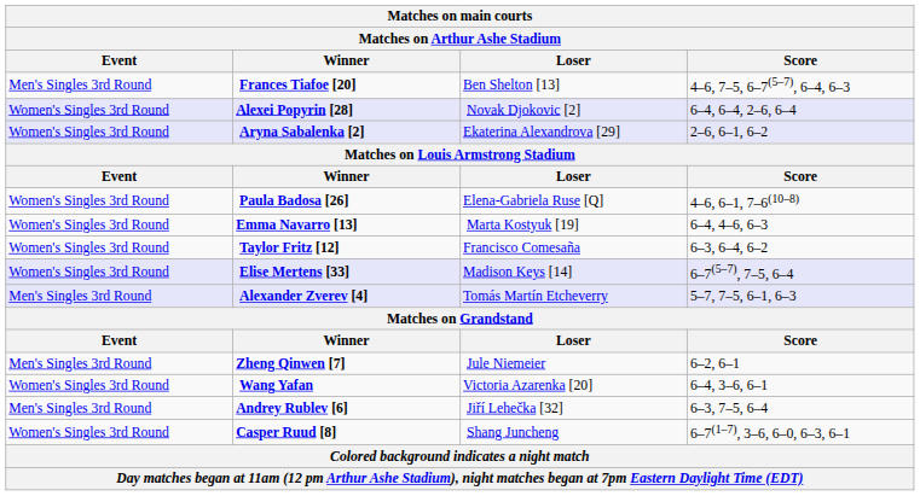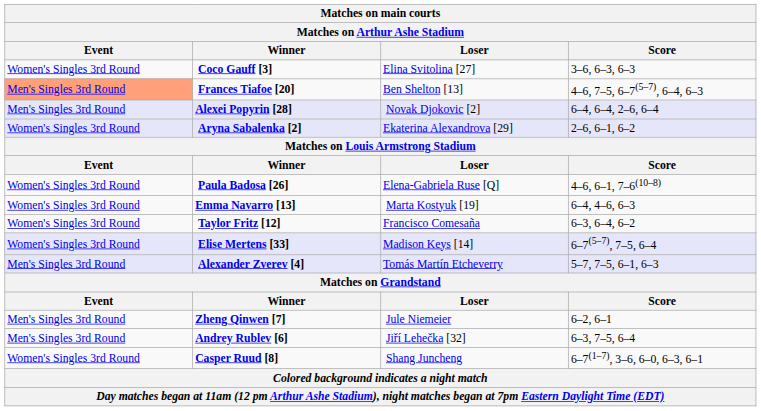 <table class="wikitable" style="margin:auto;">
 <tr>
 <th colspan="4" style="white-space:nowrap;">Matches on main courts</th>
 </tr>
 <tr>
 <th colspan="4"><strong>Matches on <a href='#'>Arthur Ashe Stadium</a></strong></th>
 </tr>
 <tr>
 <th width="250">Event</th>
 <th width="250">Winner</th>
 <th width="250">Loser</th>
 <th width="250">Score</th>
 </tr>
 <tr>
-<td><a href='#'>Men's Singles 3rd Round</a></td>
+<td><a href='#'>Women's Singles 3rd Round</a></td>
+<td><strong> <a href='#'>Coco Gauff</a> [3]</strong></td>
+<td> <a href='#'>Elina Svitolina</a> [27]</td>
+<td>3–6, 6–3, 6–3</td>
+</tr>
+<tr>
+<td style="background: lightsalmon;"><a href='#'>Men's Singles 3rd Round</a></td>
 <td><strong> <a href='#'>Frances Tiafoe</a> [20]</strong></td>
 <td> <a href='#'>Ben Shelton</a> [13]</td>
 <td>4–6, 7–5, 6–7<sup>(5–7)</sup>, 6–4, 6–3</td>
 </tr>
 <tr bgcolor="lavender">
-<td><a href='#'>Women's Singles 3rd Round</a></td>
+<td><a href='#'>Men's Singles 3rd Round</a></td>
 <td><strong> <a href='#'>Alexei Popyrin</a> [28]</strong></td>
 <td> <a href='#'>Novak Djokovic</a> [2]</td>
 <td>6–4, 6–4, 2–6, 6–4</td>
 </tr>
 <tr bgcolor="lavender">
 <td><a href='#'>Women's Singles 3rd Round</a></td>
 <td><strong> <a href='#'>Aryna Sabalenka</a> [2]</strong></td>
 <td> <a href='#'>Ekaterina Alexandrova</a> [29]</td>
 <td>2–6, 6–1, 6–2</td>
 </tr>
 <tr>
 <th colspan="4"><strong>Matches on <a href='#'>Louis Armstrong Stadium</a></strong></th>
 </tr>
 <tr>
 <th width="250">Event</th>
 <th width="250">Winner</th>
 <th width="250">Loser</th>
 <th width="250">Score</th>
 </tr>
 <tr>
 <td><a href='#'>Women's Singles 3rd Round</a></td>
 <td><strong> <a href='#'>Paula Badosa</a> [26]</strong></td>
 <td> <a href='#'>Elena-Gabriela Ruse</a> [Q]</td>
 <td>4–6, 6–1, 7–6<sup>(10–8)</sup></td>
 </tr>
 <tr>
 <td><a href='#'>Women's Singles 3rd Round</a></td>
 <td><strong> <a href='#'>Emma Navarro</a> [13]</strong></td>
 <td> <a href='#'>Marta Kostyuk</a> [19]</td>
 <td>6–4, 4–6, 6–3</td>
 </tr>
 <tr>
 <td><a href='#'>Women's Singles 3rd Round</a></td>
 <td><strong> <a href='#'>Taylor Fritz</a> [12]</strong></td>
 <td> <a href='#'>Francisco Comesaña</a></td>
 <td>6–3, 6–4, 6–2</td>
 </tr>
 <tr bgcolor="lavender">
 <td><a href='#'>Women's Singles 3rd Round</a></td>
 <td><strong> <a href='#'>Elise Mertens</a> [33]</strong></td>
 <td> <a href='#'>Madison Keys</a> [14]</td>
 <td>6–7<sup>(5–7)</sup>, 7–5, 6–4</td>
 </tr>
 <tr bgcolor="lavender">
 <td><a href='#'>Men's Singles 3rd Round</a></td>
 <td><strong> <a href='#'>Alexander Zverev</a> [4]</strong></td>
 <td> <a href='#'>Tomás Martín Etcheverry</a></td>
 <td>5–7, 7–5, 6–1, 6–3</td>
 </tr>
 <tr>
 <th colspan="4"><strong>Matches on <a href='#'>Grandstand</a></strong></th>
 </tr>
 <tr>
 <th width="250">Event</th>
 <th width="250">Winner</th>
 <th width="250">Loser</th>
 <th width="250">Score</th>
 </tr>
 <tr>
 <td><a href='#'>Men's Singles 3rd Round</a></td>
 <td><strong> <a href='#'>Zheng Qinwen</a> [7]</strong></td>
 <td> <a href='#'>Jule Niemeier</a></td>
 <td>6–2, 6–1</td>
 </tr>
 <tr>
-<td><a href='#'>Women's Singles 3rd Round</a></td>
-<td><strong> <a href='#'>Wang Yafan</a></strong></td>
-<td> <a href='#'>Victoria Azarenka</a> [20]</td>
-<td>6–4, 3–6, 6–1</td>
-</tr>
-<tr>
 <td><a href='#'>Men's Singles 3rd Round</a></td>
 <td><strong> <a href='#'>Andrey Rublev</a> [6]</strong></td>
 <td> <a href='#'>Jiří Lehečka</a> [32]</td>
 <td>6–3, 7–5, 6–4</td>
 </tr>
 <tr>
 <td><a href='#'>Women's Singles 3rd Round</a></td>
 <td><strong> <a href='#'>Casper Ruud</a> [8]</strong></td>
 <td> <a href='#'>Shang Juncheng</a></td>
 <td>6–7<sup>(1–7)</sup>, 3–6, 6–0, 6–3, 6–1</td>
 </tr>
 <tr>
 <th colspan="4"><em>Colored background indicates a night match</em></th>
 </tr>
 <tr>
 <th colspan="4"><em>Day matches began at 11am (12 pm <a href='#'>Arthur Ashe Stadium</a>), night matches began at 7pm <a href='#'>Eastern Daylight Time (EDT)</a></em></th>
 </tr>
 </table>
